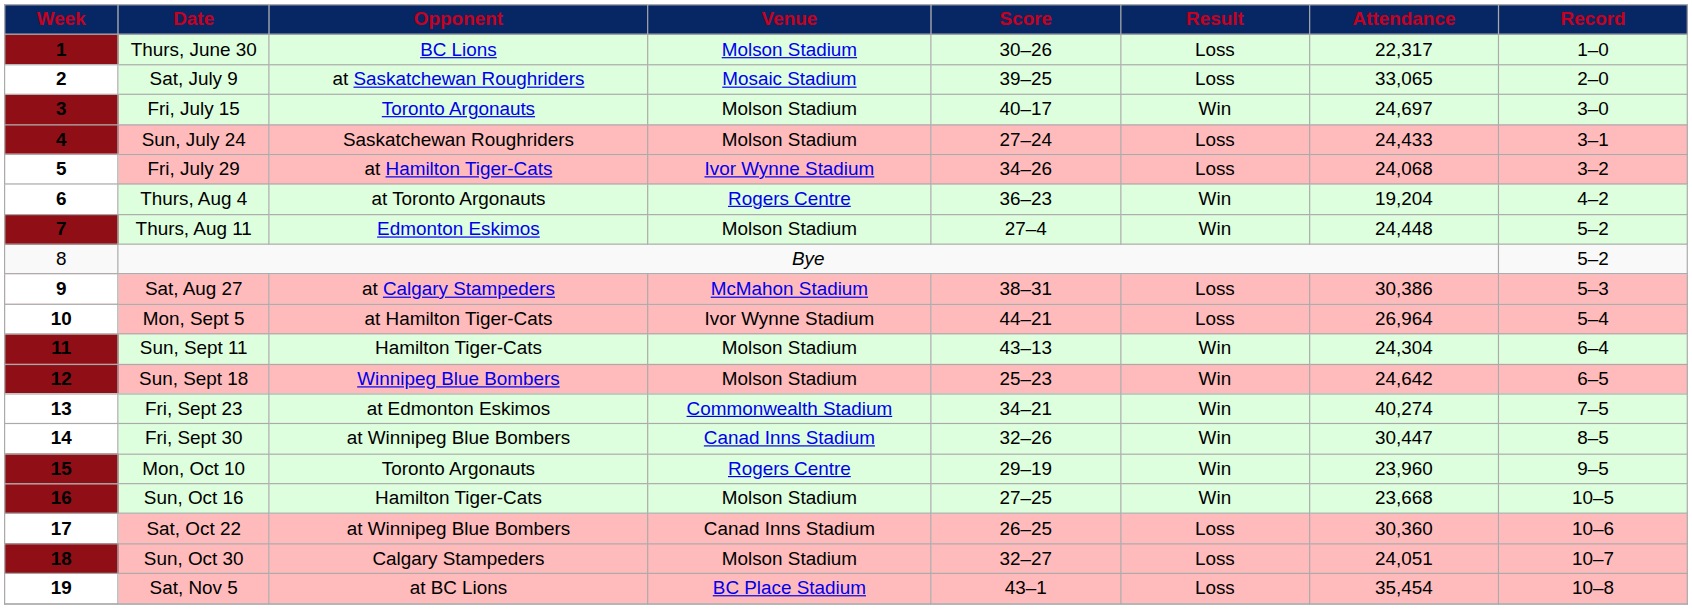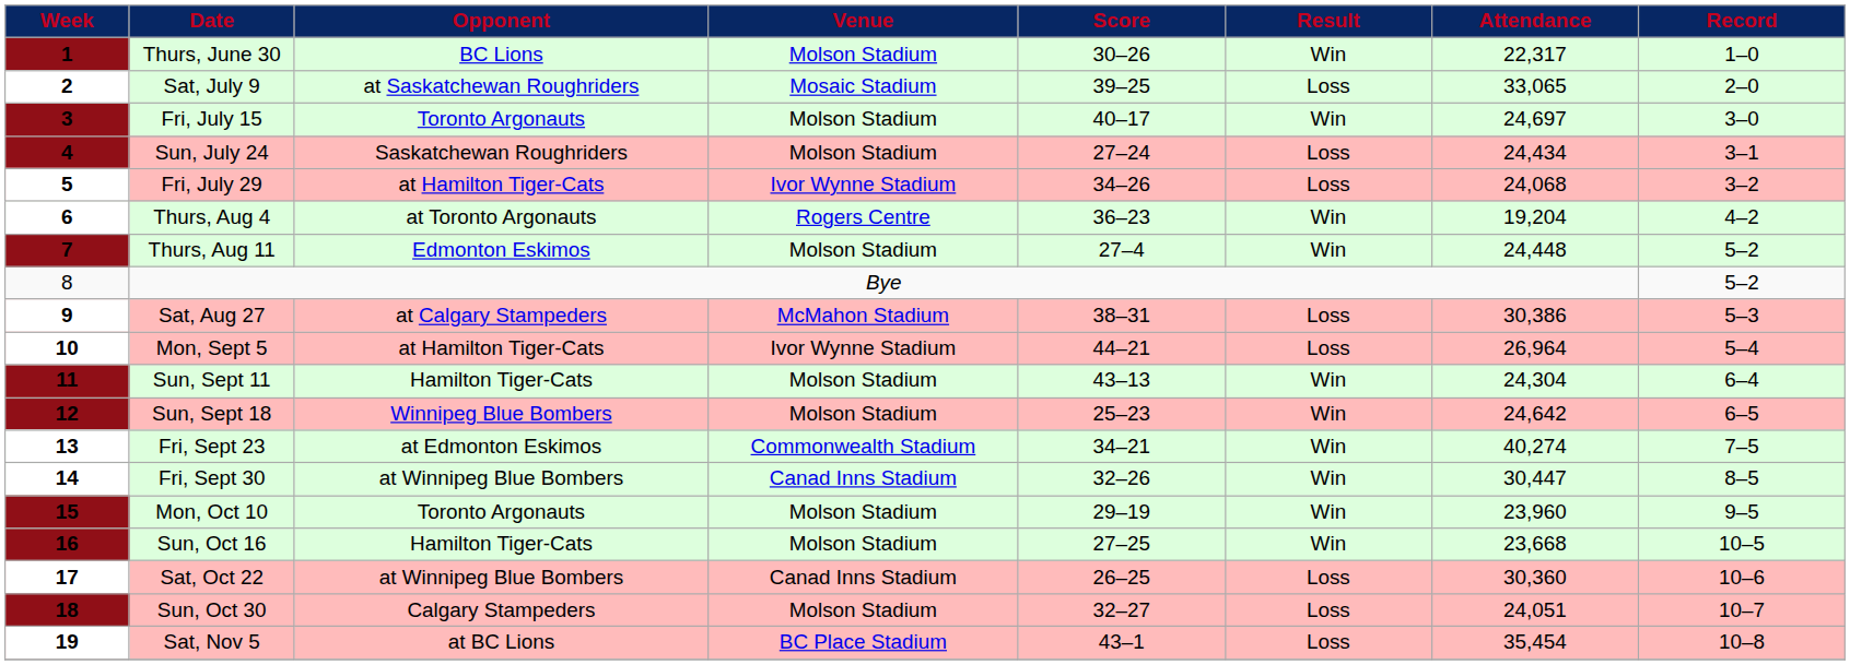 <table class="wikitable sortable">
 <tr>
 <th style="background:#072764;color:#c6011f;" width="6%">Week</th>
 <th style="background:#072764;color:#c6011f;" width="8%">Date</th>
 <th style="background:#072764;color:#c6011f;" width="20%">Opponent</th>
 <th style="background:#072764;color:#c6011f;" width="15%">Venue</th>
 <th style="background:#072764;color:#c6011f;" width="10%">Score</th>
 <th style="background:#072764;color:#c6011f;" width="10%">Result</th>
 <th style="background:#072764;color:#c6011f;" width="10%">Attendance</th>
 <th style="background:#072764;color:#c6011f;" width="10%">Record</th>
 </tr>
 <tr align="center" bgcolor="#ddffdd">
 <td style="text-align:center; background:#900F17;"><span><strong>1</strong></span></td>
 <td>Thurs, June 30</td>
 <td><a href='#'>BC Lions</a></td>
 <td><a href='#'>Molson Stadium</a></td>
 <td>30–26</td>
-<td>Loss</td>
+<td>Win</td>
 <td>22,317</td>
 <td>1–0</td>
 </tr>
 <tr align="center" bgcolor="#ddffdd">
 <td style="text-align:center; background:white;"><span><strong>2</strong></span></td>
 <td>Sat, July 9</td>
 <td>at <a href='#'>Saskatchewan Roughriders</a></td>
 <td><a href='#'>Mosaic Stadium</a></td>
 <td>39–25</td>
 <td>Loss</td>
 <td>33,065</td>
 <td>2–0</td>
 </tr>
 <tr align="center" bgcolor="#ddffdd">
 <td style="text-align:center; background:#900F17;"><span><strong>3</strong></span></td>
 <td>Fri, July 15</td>
 <td><a href='#'>Toronto Argonauts</a></td>
 <td>Molson Stadium</td>
 <td>40–17</td>
 <td>Win</td>
 <td>24,697</td>
 <td>3–0</td>
 </tr>
 <tr align="center" bgcolor="#ffbbbb">
 <td style="text-align:center; background:#900F17;"><span><strong>4</strong></span></td>
 <td>Sun, July 24</td>
 <td>Saskatchewan Roughriders</td>
 <td>Molson Stadium</td>
 <td>27–24</td>
 <td>Loss</td>
-<td>24,433</td>
+<td>24,434</td>
 <td>3–1</td>
 </tr>
 <tr align="center" bgcolor="#ffbbbb">
 <td style="text-align:center; background:white;"><span><strong>5</strong></span></td>
 <td>Fri, July 29</td>
 <td>at <a href='#'>Hamilton Tiger-Cats</a></td>
 <td><a href='#'>Ivor Wynne Stadium</a></td>
 <td>34–26</td>
 <td>Loss</td>
 <td>24,068</td>
 <td>3–2</td>
 </tr>
 <tr align="center" bgcolor="#ddffdd">
 <td style="text-align:center; background:white;"><span><strong>6</strong></span></td>
 <td>Thurs, Aug 4</td>
 <td>at Toronto Argonauts</td>
 <td><a href='#'>Rogers Centre</a></td>
 <td>36–23</td>
 <td>Win</td>
 <td>19,204</td>
 <td>4–2</td>
 </tr>
 <tr align="center" bgcolor="#ddffdd">
 <td style="text-align:center; background:#900F17;"><span><strong>7</strong></span></td>
 <td>Thurs, Aug 11</td>
 <td><a href='#'>Edmonton Eskimos</a></td>
 <td>Molson Stadium</td>
 <td>27–4</td>
 <td>Win</td>
 <td>24,448</td>
 <td>5–2</td>
 </tr>
 <tr align="center">
 <td>8</td>
 <td colSpan=6 align="center"><em>Bye</em></td>
 <td>5–2</td>
 </tr>
 <tr align="center" bgcolor="#ffbbbb">
 <td style="text-align:center; background:white;"><span><strong>9</strong></span></td>
 <td>Sat, Aug 27</td>
 <td>at <a href='#'>Calgary Stampeders</a></td>
 <td><a href='#'>McMahon Stadium</a></td>
 <td>38–31</td>
 <td>Loss</td>
 <td>30,386</td>
 <td>5–3</td>
 </tr>
 <tr align="center" bgcolor="#ffbbbb">
 <td style="text-align:center; background:white;"><span><strong>10</strong></span></td>
 <td>Mon, Sept 5</td>
 <td>at Hamilton Tiger-Cats</td>
 <td>Ivor Wynne Stadium</td>
 <td>44–21</td>
 <td>Loss</td>
 <td>26,964</td>
 <td>5–4</td>
 </tr>
 <tr align="center" bgcolor="#ddffdd">
 <td style="text-align:center; background:#900F17;"><span><strong>11</strong></span></td>
 <td>Sun, Sept 11</td>
 <td>Hamilton Tiger-Cats</td>
 <td>Molson Stadium</td>
 <td>43–13</td>
 <td>Win</td>
 <td>24,304</td>
 <td>6–4</td>
 </tr>
 <tr align="center" bgcolor="#ffbbbb">
 <td style="text-align:center; background:#900F17;"><span><strong>12</strong></span></td>
 <td>Sun, Sept 18</td>
 <td><a href='#'>Winnipeg Blue Bombers</a></td>
 <td>Molson Stadium</td>
 <td>25–23</td>
 <td>Win</td>
 <td>24,642</td>
 <td>6–5</td>
 </tr>
 <tr align="center" bgcolor="#ddffdd">
 <td style="text-align:center; background:white;"><span><strong>13</strong></span></td>
 <td>Fri, Sept 23</td>
 <td>at Edmonton Eskimos</td>
 <td><a href='#'>Commonwealth Stadium</a></td>
 <td>34–21</td>
 <td>Win</td>
 <td>40,274</td>
 <td>7–5</td>
 </tr>
 <tr align="center" bgcolor="#ddffdd">
 <td style="text-align:center; background:white;"><span><strong>14</strong></span></td>
 <td>Fri, Sept 30</td>
 <td>at Winnipeg Blue Bombers</td>
 <td><a href='#'>Canad Inns Stadium</a></td>
 <td>32–26</td>
 <td>Win</td>
 <td>30,447</td>
 <td>8–5</td>
 </tr>
 <tr align="center" bgcolor="#ddffdd">
 <td style="text-align:center; background:#900F17;"><span><strong>15</strong></span></td>
 <td>Mon, Oct 10</td>
 <td>Toronto Argonauts</td>
-<td><a href='#'>Rogers Centre</a></td>
+<td>Molson Stadium</td>
 <td>29–19</td>
 <td>Win</td>
 <td>23,960</td>
 <td>9–5</td>
 </tr>
 <tr align="center" bgcolor="#ddffdd">
 <td style="text-align:center; background:#900F17;"><span><strong>16</strong></span></td>
 <td>Sun, Oct 16</td>
 <td>Hamilton Tiger-Cats</td>
 <td>Molson Stadium</td>
 <td>27–25</td>
 <td>Win</td>
 <td>23,668</td>
 <td>10–5</td>
 </tr>
 <tr align="center" bgcolor="#ffbbbb">
 <td style="text-align:center; background:white;"><span><strong>17</strong></span></td>
 <td>Sat, Oct 22</td>
 <td>at Winnipeg Blue Bombers</td>
 <td>Canad Inns Stadium</td>
 <td>26–25</td>
 <td>Loss</td>
 <td>30,360</td>
 <td>10–6</td>
 </tr>
 <tr align="center" bgcolor="#ffbbbb">
 <td style="text-align:center; background:#900F17;"><span><strong>18</strong></span></td>
 <td>Sun, Oct 30</td>
 <td>Calgary Stampeders</td>
 <td>Molson Stadium</td>
 <td>32–27</td>
 <td>Loss</td>
 <td>24,051</td>
 <td>10–7</td>
 </tr>
 <tr align="center" bgcolor="#ffbbbb">
 <td style="text-align:center; background:white;"><span><strong>19</strong></span></td>
 <td>Sat, Nov 5</td>
 <td>at BC Lions</td>
 <td><a href='#'>BC Place Stadium</a></td>
 <td>43–1</td>
 <td>Loss</td>
 <td>35,454</td>
 <td>10–8</td>
 </tr>
 <tr>
 </tr>
 </table>
